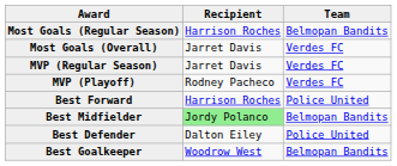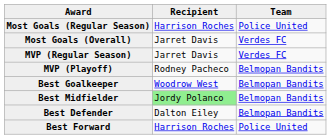 <table class="wikitable">
 <tr>
 <th scope="row" style="background:#efefef;">Award</th>
 <th scope="row" style="background:#efefef;">Recipient</th>
 <th scope="row" style="background:#efefef;">Team</th>
 </tr>
 <tr>
 <th scope="row" style="background:#efefef;">Most Goals (Regular Season)</th>
 <td> <a href='#'>Harrison Roches</a></td>
-<td><a href='#'>Belmopan Bandits</a></td>
+<td><a href='#'>Police United</a></td>
 </tr>
 <tr>
 <th scope="row" style="background:#efefef;">Most Goals (Overall)</th>
 <td> Jarret Davis</td>
 <td><a href='#'>Verdes FC</a></td>
 </tr>
 <tr>
 <th scope="row" style="background:#efefef;">MVP (Regular Season)</th>
 <td> Jarret Davis</td>
 <td><a href='#'>Verdes FC</a></td>
 </tr>
 <tr>
 <th scope="row" style="background:#efefef;">MVP (Playoff)</th>
 <td> Rodney Pacheco</td>
-<td><a href='#'>Verdes FC</a></td>
+<td><a href='#'>Belmopan Bandits</a></td>
 </tr>
 <tr>
-<th scope="row" style="background:#efefef;">Best Forward</th>
-<td> <a href='#'>Harrison Roches</a></td>
-<td><a href='#'>Police United</a></td>
+<th scope="row" style="background:#efefef;">Best Goalkeeper</th>
+<td> <a href='#'>Woodrow West</a></td>
+<td><a href='#'>Belmopan Bandits</a></td>
 </tr>
 <tr>
 <th scope="row" style="background:#efefef;">Best Midfielder</th>
 <td style="background: lightgreen;"> Jordy Polanco</td>
 <td><a href='#'>Belmopan Bandits</a></td>
 </tr>
 <tr>
 <th scope="row" style="background:#efefef;">Best Defender</th>
 <td> Dalton Eiley</td>
+<td><a href='#'>Belmopan Bandits</a></td>
+</tr>
+<tr>
+<th scope="row" style="background:#efefef;">Best Forward</th>
+<td> <a href='#'>Harrison Roches</a></td>
 <td><a href='#'>Police United</a></td>
 </tr>
-<tr>
-<th scope="row" style="background:#efefef;">Best Goalkeeper</th>
-<td> <a href='#'>Woodrow West</a></td>
-<td><a href='#'>Belmopan Bandits</a></td>
-</tr>
 </table>
